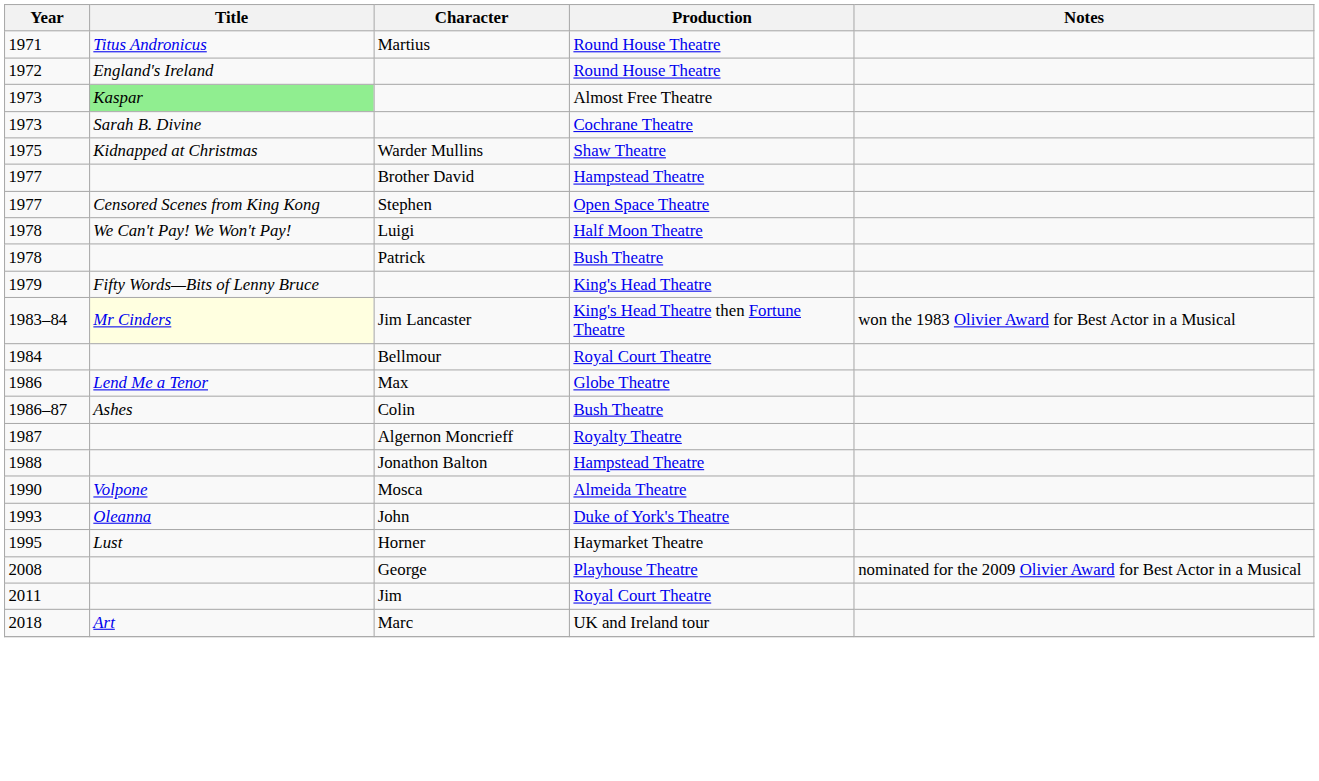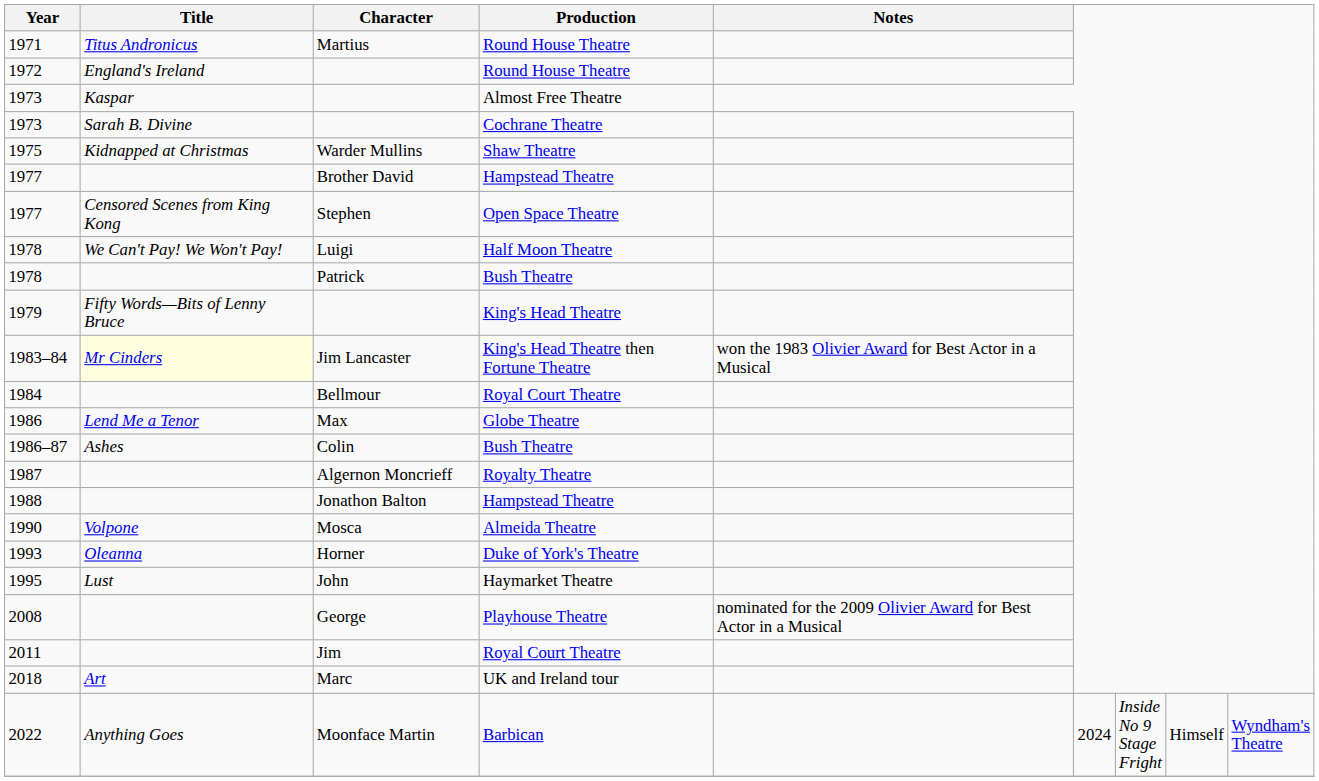 <table class="wikitable sortable">
 <tr>
 <th scope="col" width="80">Year</th>
 <th scope="col" width="300">Title</th>
 <th scope="col" width="200">Character</th>
 <th scope="col" width="300">Production</th>
 <th scope="col" width="500">Notes</th>
 </tr>
 <tr>
 <td>1971</td>
 <td><em><a href='#'>Titus Andronicus</a></em></td>
 <td>Martius</td>
 <td><a href='#'>Round House Theatre</a></td>
 <td></td>
 </tr>
 <tr>
 <td>1972</td>
 <td><em>England's Ireland</em></td>
 <td></td>
 <td><a href='#'>Round House Theatre</a></td>
 <td></td>
 </tr>
 <tr>
 <td>1973</td>
-<td style="background: lightgreen;"><em>Kaspar</em></td>
+<td><em>Kaspar</em></td>
 <td></td>
 <td>Almost Free Theatre</td>
 </tr>
 <tr>
 <td>1973</td>
 <td><em>Sarah B. Divine</em></td>
 <td></td>
 <td><a href='#'>Cochrane Theatre</a></td>
 <td></td>
 </tr>
 <tr>
 <td>1975</td>
 <td><em>Kidnapped at Christmas</em></td>
 <td>Warder Mullins</td>
 <td><a href='#'>Shaw Theatre</a></td>
 <td></td>
 </tr>
 <tr>
 <td>1977</td>
 <td><em></em></td>
 <td>Brother David</td>
 <td><a href='#'>Hampstead Theatre</a></td>
 <td></td>
 </tr>
 <tr>
 <td>1977</td>
 <td><em>Censored Scenes from King Kong</em></td>
 <td>Stephen</td>
 <td><a href='#'>Open Space Theatre</a></td>
 <td></td>
 </tr>
 <tr>
 <td>1978</td>
 <td><em>We Can't Pay! We Won't Pay!</em></td>
 <td>Luigi</td>
 <td><a href='#'>Half Moon Theatre</a></td>
 <td></td>
 </tr>
 <tr>
 <td>1978</td>
 <td><em></em></td>
 <td>Patrick</td>
 <td><a href='#'>Bush Theatre</a></td>
 <td></td>
 </tr>
 <tr>
 <td>1979</td>
 <td><em>Fifty Words—Bits of Lenny Bruce</em></td>
 <td></td>
 <td><a href='#'>King's Head Theatre</a></td>
 <td></td>
 </tr>
 <tr>
 <td>1983–84</td>
 <td style="background: lightyellow;"><em><a href='#'>Mr Cinders</a></em></td>
 <td>Jim Lancaster</td>
 <td><a href='#'>King's Head Theatre</a> then <a href='#'>Fortune Theatre</a></td>
 <td>won the 1983 <a href='#'>Olivier Award</a> for Best Actor in a Musical</td>
 </tr>
 <tr>
 <td>1984</td>
 <td><em></em></td>
 <td>Bellmour</td>
 <td><a href='#'>Royal Court Theatre</a></td>
 <td></td>
 </tr>
 <tr>
 <td>1986</td>
 <td><em><a href='#'>Lend Me a Tenor</a></em></td>
 <td>Max</td>
 <td><a href='#'>Globe Theatre</a></td>
 <td></td>
 </tr>
 <tr>
 <td>1986–87</td>
 <td><em>Ashes</em></td>
 <td>Colin</td>
 <td><a href='#'>Bush Theatre</a></td>
 <td></td>
 </tr>
 <tr>
 <td>1987</td>
 <td><em></em></td>
 <td>Algernon Moncrieff</td>
 <td><a href='#'>Royalty Theatre</a></td>
 <td></td>
 </tr>
 <tr>
 <td>1988</td>
 <td><em></em></td>
 <td>Jonathon Balton</td>
 <td><a href='#'>Hampstead Theatre</a></td>
 <td></td>
 </tr>
 <tr>
 <td>1990</td>
 <td><em><a href='#'>Volpone</a></em></td>
 <td>Mosca</td>
 <td><a href='#'>Almeida Theatre</a></td>
 <td></td>
 </tr>
 <tr>
 <td>1993</td>
 <td><em><a href='#'>Oleanna</a></em></td>
-<td>John</td>
+<td>Horner</td>
 <td><a href='#'>Duke of York's Theatre</a></td>
 <td></td>
 </tr>
 <tr>
 <td>1995</td>
 <td><em>Lust</em></td>
-<td>Horner</td>
+<td>John</td>
 <td>Haymarket Theatre</td>
 <td></td>
 </tr>
 <tr>
 <td>2008</td>
 <td><em></em></td>
 <td>George</td>
 <td><a href='#'>Playhouse Theatre</a></td>
 <td>nominated for the 2009 <a href='#'>Olivier Award</a> for Best Actor in a Musical</td>
 </tr>
 <tr>
 <td>2011</td>
 <td><em></em></td>
 <td>Jim</td>
 <td><a href='#'>Royal Court Theatre</a></td>
 <td></td>
 </tr>
 <tr>
 <td>2018</td>
 <td><em><a href='#'>Art</a></em></td>
 <td>Marc</td>
 <td>UK and Ireland tour</td>
 <td></td>
 </tr>
 <tr>
+<td>2022</td>
+<td><em>Anything Goes</em></td>
+<td>Moonface Martin</td>
+<td><a href='#'>Barbican</a></td>
+<td></td>
+<td>2024</td>
+<td><em>Inside No 9 Stage Fright</em></td>
+<td>Himself</td>
+<td><a href='#'>Wyndham's Theatre</a></td>
+</tr>
+<tr>
 </tr>
 </table>
